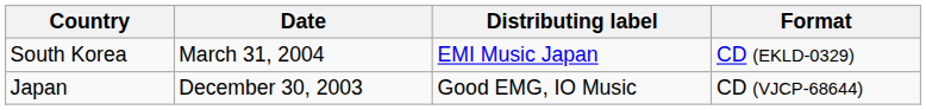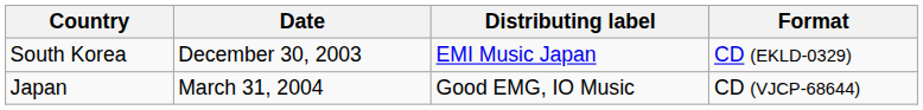 <table class="wikitable" style="width:700px">
 <tr>
 <th>Country</th>
 <th>Date</th>
 <th>Distributing label</th>
 <th>Format</th>
 </tr>
 <tr>
 <td>South Korea</td>
-<td>March 31, 2004</td>
+<td>December 30, 2003</td>
 <td><a href='#'>EMI Music Japan</a></td>
 <td><a href='#'>CD</a> <small>(EKLD-0329)</small></td>
 </tr>
 <tr>
 <td>Japan</td>
-<td>December 30, 2003</td>
+<td>March 31, 2004</td>
 <td>Good EMG, IO Music</td>
 <td>CD <small>(VJCP-68644)</small></td>
 </tr>
 </table>
